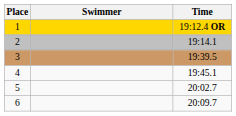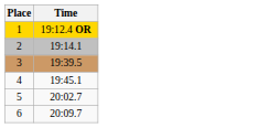 <table class=wikitable style="text-align:center">
 <tr>
 <th>Place</th>
-<th width=230>Swimmer</th>
 <th width=90>Time</th>
 </tr>
 <tr bgcolor=gold>
 <td>1</td>
-<td align=left></td>
 <td>19:12.4 <strong>OR</strong></td>
 </tr>
 <tr bgcolor=silver>
 <td>2</td>
-<td align=left></td>
 <td>19:14.1</td>
 </tr>
 <tr bgcolor=cc9966>
 <td>3</td>
-<td align=left></td>
 <td>19:39.5</td>
 </tr>
 <tr>
 <td>4</td>
-<td align=left></td>
 <td>19:45.1</td>
 </tr>
 <tr>
 <td>5</td>
-<td align=left></td>
 <td>20:02.7</td>
 </tr>
 <tr>
 <td>6</td>
-<td align=left></td>
 <td>20:09.7</td>
 </tr>
 </table>
